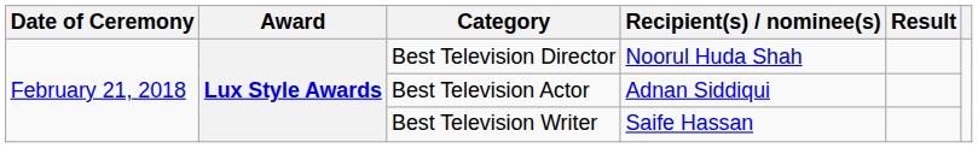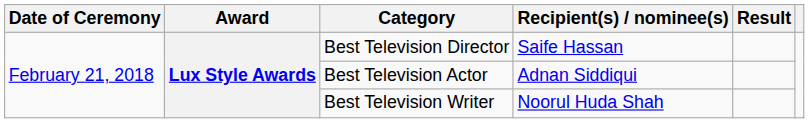 <table class="wikitable plainrowheaders">
 <tr>
 <th>Date of Ceremony</th>
 <th>Award</th>
 <th>Category</th>
 <th>Recipient(s) / nominee(s)</th>
 <th>Result</th>
 <th></th>
 </tr>
 <tr>
 <td rowspan="3"><a href='#'>February 21, 2018</a></td>
 <th scope="row" rowspan="3"><a href='#'>Lux Style Awards</a></th>
 <td>Best Television Director</td>
-<td><a href='#'>Noorul Huda Shah</a></td>
+<td><a href='#'>Saife Hassan</a></td>
 <td></td>
 <td rowspan="3"></td>
 </tr>
 <tr>
 <td>Best Television Actor</td>
 <td><a href='#'>Adnan Siddiqui</a></td>
 <td></td>
 </tr>
 <tr>
 <td>Best Television Writer</td>
-<td><a href='#'>Saife Hassan</a></td>
+<td><a href='#'>Noorul Huda Shah</a></td>
 <td></td>
 </tr>
 </table>
